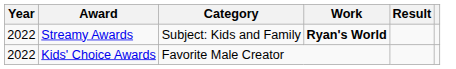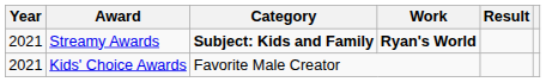 <table class=wikitable>
 <tr>
 <th>Year</th>
 <th>Award</th>
 <th>Category</th>
 <th>Work</th>
 <th>Result</th>
 <th></th>
 </tr>
 <tr>
-<td>2022</td>
+<td>2021</td>
 <td><a href='#'>Streamy Awards</a></td>
-<td>Subject: Kids and Family</td>
+<td><strong>Subject: Kids and Family</strong></td>
 <td><strong>Ryan's World</strong></td>
 <td></td>
 <td></td>
 </tr>
 <tr>
-<td>2022</td>
+<td>2021</td>
 <td><a href='#'>Kids' Choice Awards</a></td>
 <td colspan="2">Favorite Male Creator</td>
 <td></td>
 <td></td>
 </tr>
 </table>
